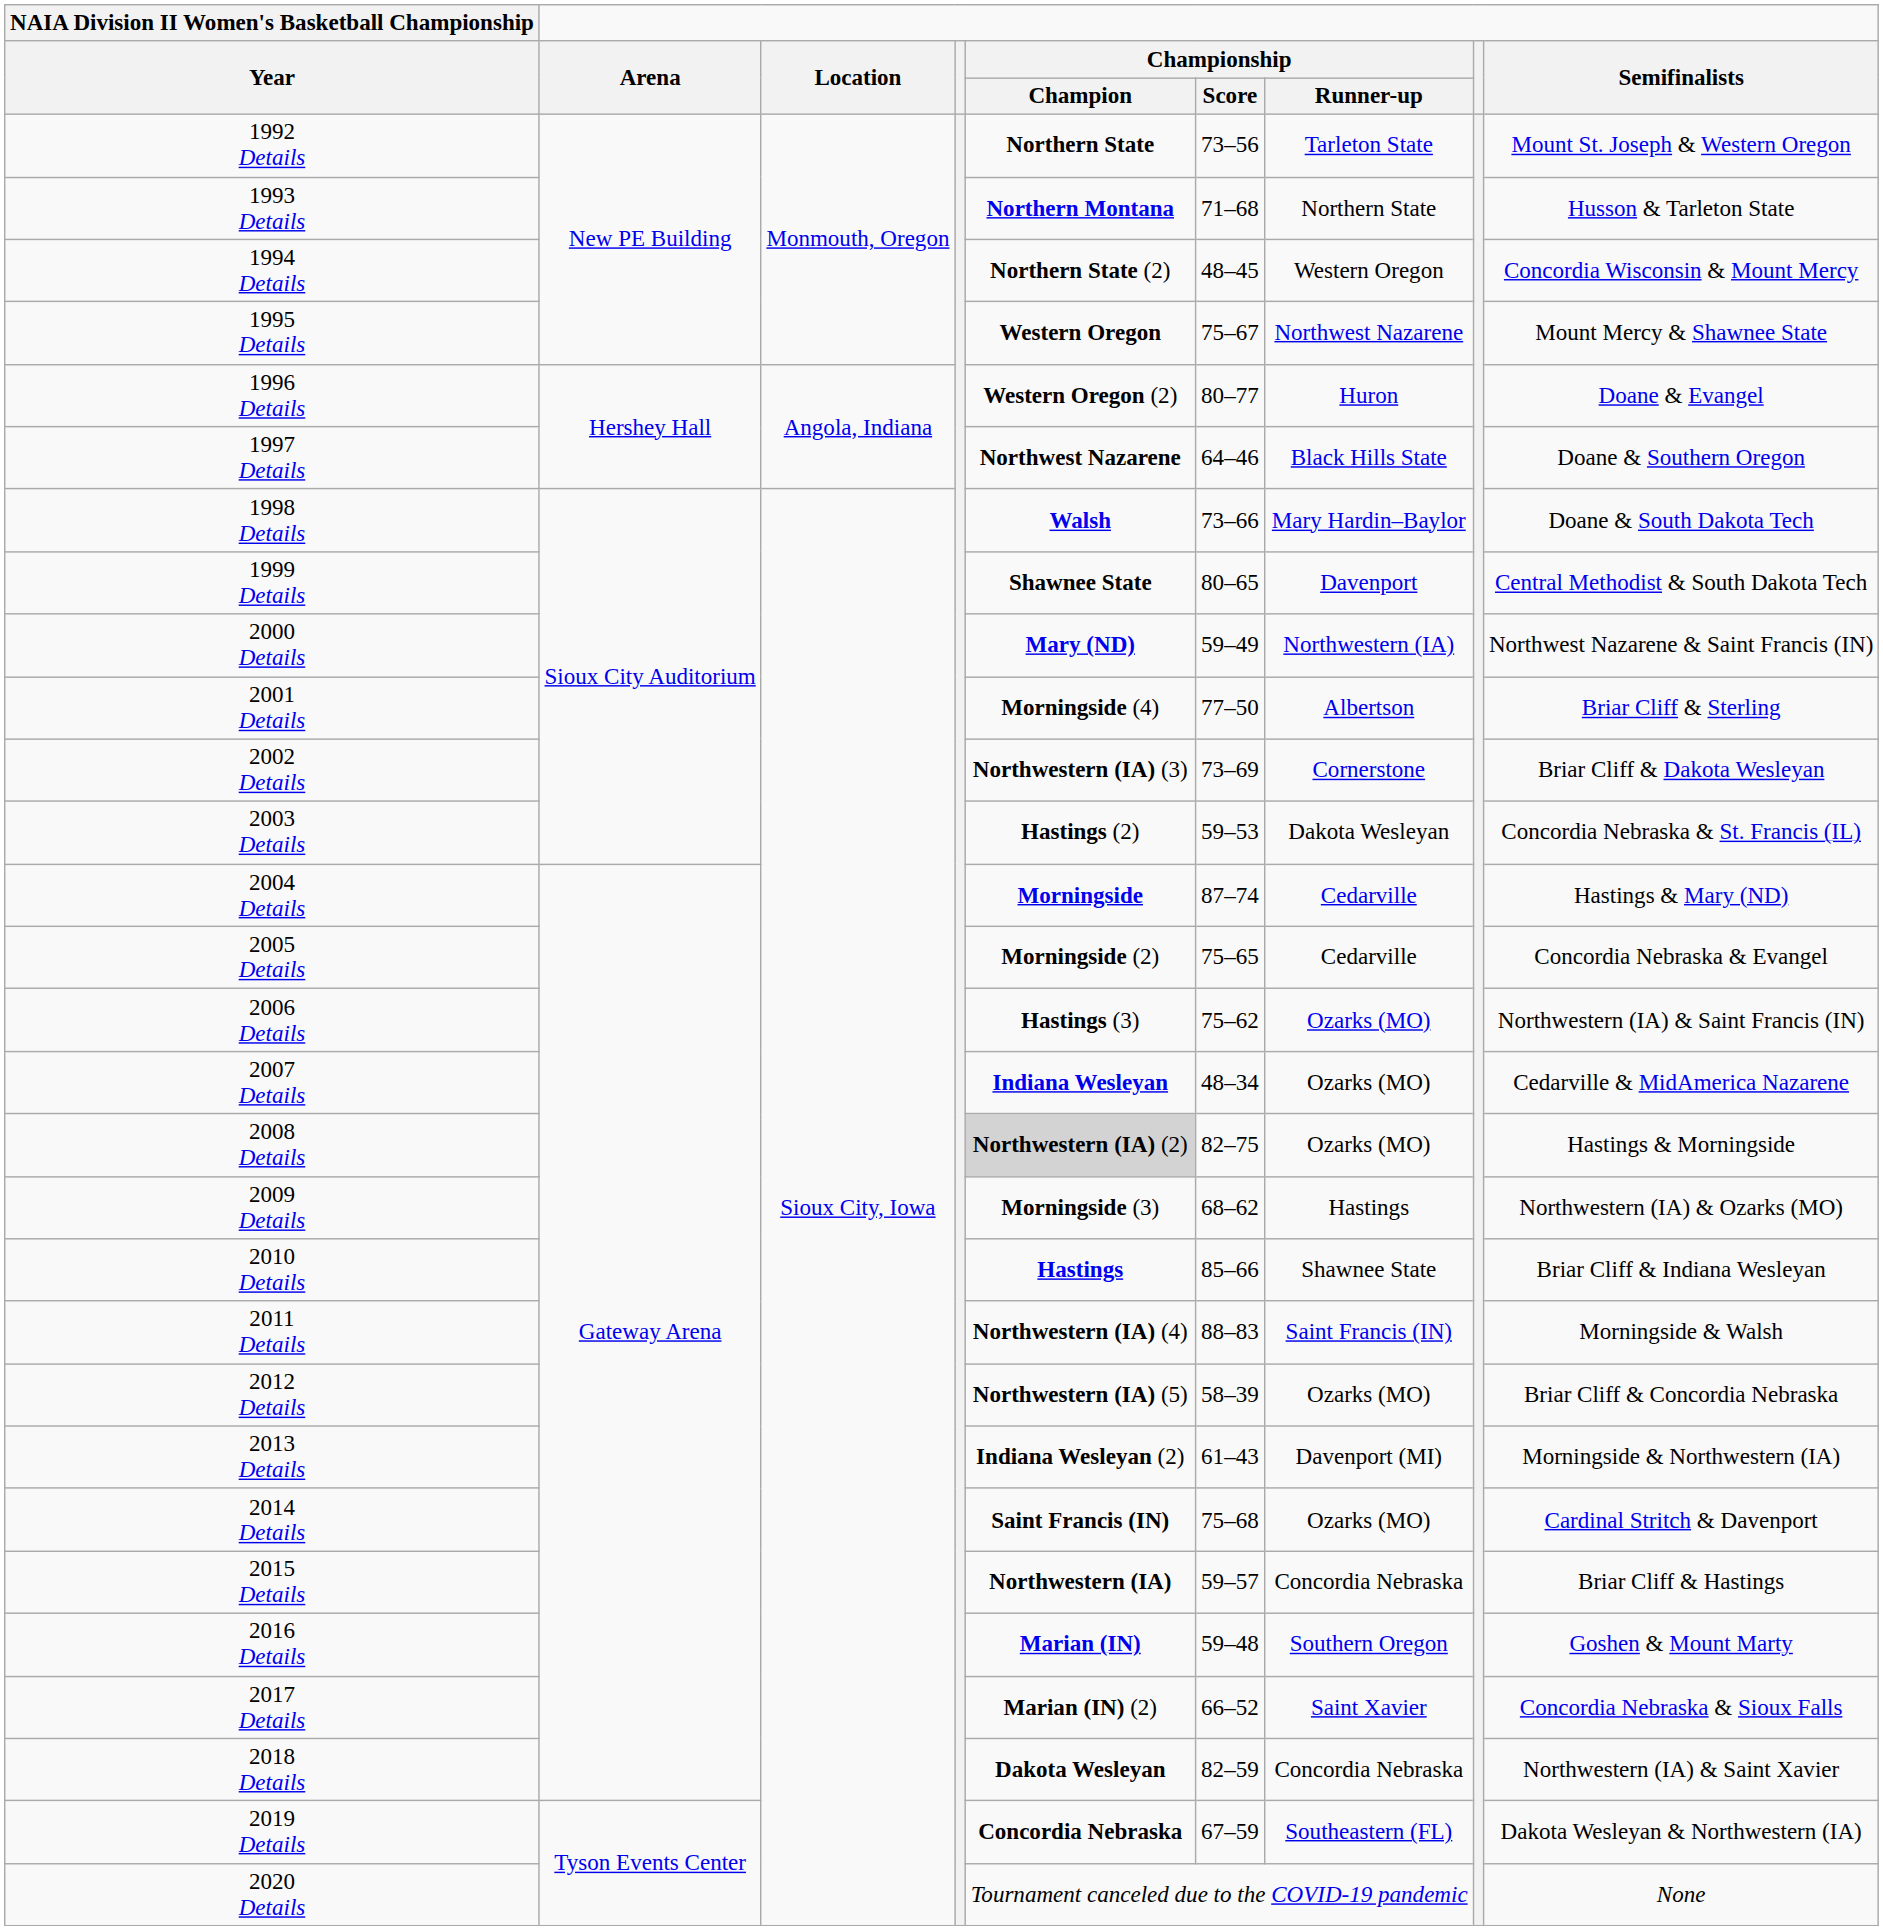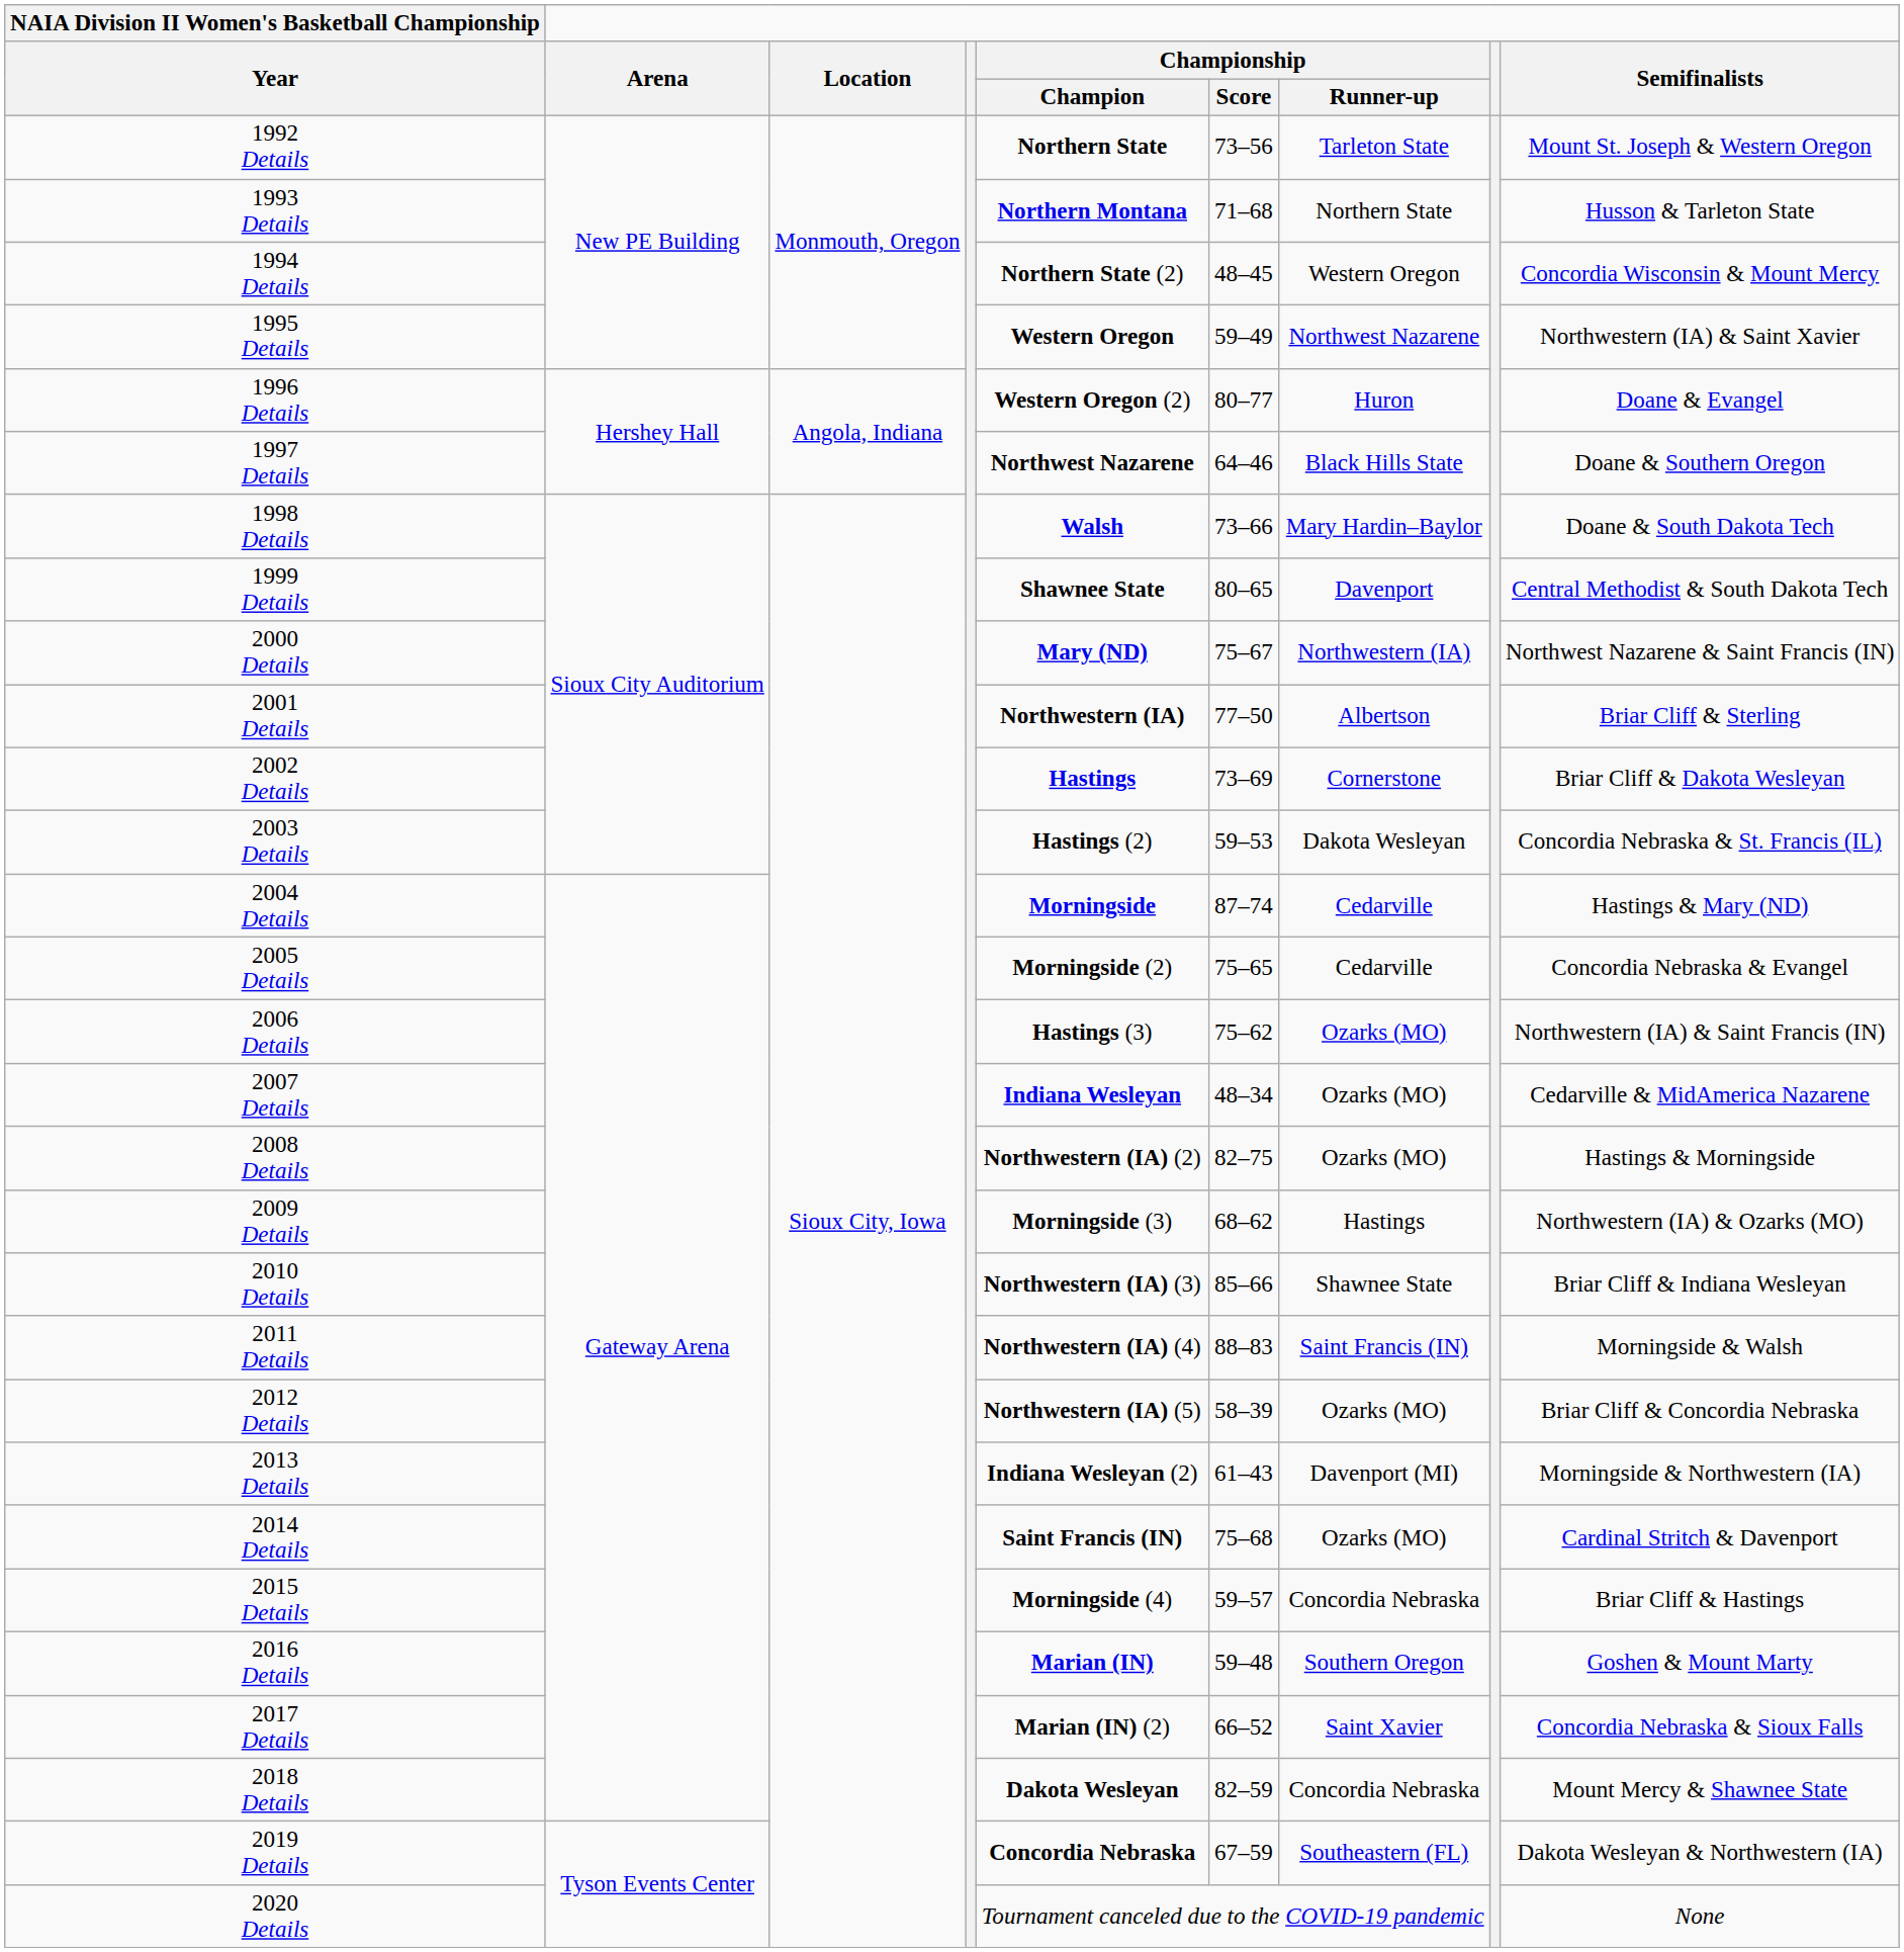 <table class="wikitable" style="text-align:center">
 <tr>
 <th style=>NAIA Division II Women's Basketball Championship</th>
 </tr>
 <tr>
 <th rowspan=2>Year</th>
 <th rowspan=2>Arena</th>
 <th rowspan=2>Location</th>
 <th rowspan=2></th>
 <th colspan=3>Championship</th>
 <th rowspan=2></th>
 <th rowspan=2>Semifinalists</th>
 </tr>
 <tr>
 <th>Champion</th>
 <th>Score</th>
 <th>Runner-up</th>
 </tr>
 <tr>
 <td>1992<br><em><a href='#'>Details</a></em></td>
 <td rowspan="4"><a href='#'>New PE Building</a></td>
 <td rowspan="4"><a href='#'>Monmouth, Oregon</a></td>
 <th rowspan=29></th>
 <td><strong>Northern State</strong></td>
 <td>73–56</td>
 <td><a href='#'>Tarleton State</a></td>
 <th rowspan=29></th>
 <td><a href='#'>Mount St. Joseph</a> & <a href='#'>Western Oregon</a></td>
 </tr>
 <tr>
 <td>1993<br><em><a href='#'>Details</a></em></td>
 <td><strong><a href='#'>Northern Montana</a></strong></td>
 <td>71–68</td>
 <td>Northern State</td>
 <td><a href='#'>Husson</a> & Tarleton State</td>
 </tr>
 <tr>
 <td>1994<br><em><a href='#'>Details</a></em></td>
 <td><strong>Northern State</strong> (2)</td>
 <td>48–45</td>
 <td>Western Oregon</td>
 <td><a href='#'>Concordia Wisconsin</a> & <a href='#'>Mount Mercy</a></td>
 </tr>
 <tr>
 <td>1995<br><em><a href='#'>Details</a></em></td>
 <td><strong>Western Oregon</strong></td>
-<td>75–67</td>
+<td>59–49</td>
 <td><a href='#'>Northwest Nazarene</a></td>
-<td>Mount Mercy & <a href='#'>Shawnee State</a></td>
+<td>Northwestern (IA) & Saint Xavier</td>
 </tr>
 <tr>
 <td>1996<br><em><a href='#'>Details</a></em></td>
 <td rowspan="2"><a href='#'>Hershey Hall</a></td>
 <td rowspan="2"><a href='#'>Angola, Indiana</a></td>
 <td><strong>Western Oregon</strong> (2)</td>
 <td>80–77</td>
 <td><a href='#'>Huron</a></td>
 <td><a href='#'>Doane</a> & <a href='#'>Evangel</a></td>
 </tr>
 <tr>
 <td>1997<br><em><a href='#'>Details</a></em></td>
 <td><strong>Northwest Nazarene</strong></td>
 <td>64–46</td>
 <td><a href='#'>Black Hills State</a></td>
 <td>Doane & <a href='#'>Southern Oregon</a></td>
 </tr>
 <tr>
 <td>1998<br><em><a href='#'>Details</a></em></td>
 <td rowspan="6"><a href='#'>Sioux City Auditorium</a></td>
 <td rowspan="23"><a href='#'>Sioux City, Iowa</a></td>
 <td><strong><a href='#'>Walsh</a></strong></td>
 <td>73–66</td>
 <td><a href='#'>Mary Hardin–Baylor</a></td>
 <td>Doane & <a href='#'>South Dakota Tech</a></td>
 </tr>
 <tr>
 <td>1999<br><em><a href='#'>Details</a></em></td>
 <td><strong>Shawnee State</strong></td>
 <td>80–65</td>
 <td><a href='#'>Davenport</a></td>
 <td><a href='#'>Central Methodist</a> & South Dakota Tech</td>
 </tr>
 <tr>
 <td>2000<br><em><a href='#'>Details</a></em></td>
 <td><strong><a href='#'>Mary (ND)</a></strong></td>
-<td>59–49</td>
+<td>75–67</td>
 <td><a href='#'>Northwestern (IA)</a></td>
 <td>Northwest Nazarene & Saint Francis (IN)</td>
 </tr>
 <tr>
 <td>2001<br><em><a href='#'>Details</a></em></td>
-<td><strong>Morningside</strong> (4)</td>
+<td><strong>Northwestern (IA)</strong></td>
 <td>77–50</td>
 <td><a href='#'>Albertson</a></td>
 <td><a href='#'>Briar Cliff</a> & <a href='#'>Sterling</a></td>
 </tr>
 <tr>
 <td>2002<br><em><a href='#'>Details</a></em></td>
-<td><strong>Northwestern (IA)</strong> (3)</td>
+<td><strong><a href='#'>Hastings</a></strong></td>
 <td>73–69</td>
 <td><a href='#'>Cornerstone</a></td>
 <td>Briar Cliff & <a href='#'>Dakota Wesleyan</a></td>
 </tr>
 <tr>
 <td>2003<br><em><a href='#'>Details</a></em></td>
 <td><strong>Hastings</strong> (2)</td>
 <td>59–53</td>
 <td>Dakota Wesleyan</td>
 <td>Concordia Nebraska & <a href='#'>St. Francis (IL)</a></td>
 </tr>
 <tr>
 <td>2004<br><em><a href='#'>Details</a></em></td>
 <td rowspan="15"><a href='#'>Gateway Arena</a></td>
 <td><strong><a href='#'>Morningside</a></strong></td>
 <td>87–74</td>
 <td><a href='#'>Cedarville</a></td>
 <td>Hastings & <a href='#'>Mary (ND)</a></td>
 </tr>
 <tr>
 <td>2005<br><em><a href='#'>Details</a></em></td>
 <td><strong>Morningside</strong> (2)</td>
 <td>75–65</td>
 <td>Cedarville</td>
 <td>Concordia Nebraska & Evangel</td>
 </tr>
 <tr>
 <td>2006<br><em><a href='#'>Details</a></em></td>
 <td><strong>Hastings </strong> (3)</td>
 <td>75–62</td>
 <td><a href='#'>Ozarks (MO)</a></td>
 <td>Northwestern (IA) & Saint Francis (IN)</td>
 </tr>
 <tr>
 <td>2007<br><em><a href='#'>Details</a></em></td>
 <td><strong><a href='#'>Indiana Wesleyan</a></strong></td>
 <td>48–34</td>
 <td>Ozarks (MO)</td>
 <td>Cedarville & <a href='#'>MidAmerica Nazarene</a></td>
 </tr>
 <tr>
 <td>2008<br><em><a href='#'>Details</a></em></td>
-<td style="background: lightgrey;"><strong>Northwestern (IA)</strong> (2)</td>
+<td><strong>Northwestern (IA)</strong> (2)</td>
 <td>82–75</td>
 <td>Ozarks (MO)</td>
 <td>Hastings & Morningside</td>
 </tr>
 <tr>
 <td>2009<br><em><a href='#'>Details</a></em></td>
 <td><strong>Morningside</strong> (3)</td>
 <td>68–62</td>
 <td>Hastings</td>
 <td>Northwestern (IA) & Ozarks (MO)</td>
 </tr>
 <tr>
 <td>2010<br><em><a href='#'>Details</a></em></td>
-<td><strong><a href='#'>Hastings</a></strong></td>
+<td><strong>Northwestern (IA)</strong> (3)</td>
 <td>85–66</td>
 <td>Shawnee State</td>
 <td>Briar Cliff & Indiana Wesleyan</td>
 </tr>
 <tr>
 <td>2011<br><em><a href='#'>Details</a></em></td>
 <td><strong>Northwestern (IA)</strong> (4)</td>
 <td>88–83</td>
 <td><a href='#'>Saint Francis (IN)</a></td>
 <td>Morningside & Walsh</td>
 </tr>
 <tr>
 <td>2012<br><em><a href='#'>Details</a></em></td>
 <td><strong>Northwestern (IA)</strong> (5)</td>
 <td>58–39</td>
 <td>Ozarks (MO)</td>
 <td>Briar Cliff & Concordia Nebraska</td>
 </tr>
 <tr>
 <td>2013<br><em><a href='#'>Details</a></em></td>
 <td><strong>Indiana Wesleyan</strong> (2)</td>
 <td>61–43</td>
 <td>Davenport (MI)</td>
 <td>Morningside & Northwestern (IA)</td>
 </tr>
 <tr>
 <td>2014<br><em><a href='#'>Details</a></em></td>
 <td><strong>Saint Francis (IN)</strong></td>
 <td>75–68</td>
 <td>Ozarks (MO)</td>
 <td><a href='#'>Cardinal Stritch</a> & Davenport</td>
 </tr>
 <tr>
 <td>2015<br><em><a href='#'>Details</a></em></td>
-<td><strong>Northwestern (IA)</strong></td>
+<td><strong>Morningside</strong> (4)</td>
 <td>59–57</td>
 <td>Concordia Nebraska</td>
 <td>Briar Cliff & Hastings</td>
 </tr>
 <tr>
 <td>2016<br><em><a href='#'>Details</a></em></td>
 <td><strong><a href='#'>Marian (IN)</a></strong></td>
 <td>59–48</td>
 <td><a href='#'>Southern Oregon</a></td>
 <td><a href='#'>Goshen</a> & <a href='#'>Mount Marty</a></td>
 </tr>
 <tr>
 <td>2017<br><em><a href='#'>Details</a></em></td>
 <td><strong>Marian (IN)</strong> (2)</td>
 <td>66–52</td>
 <td><a href='#'>Saint Xavier</a></td>
 <td><a href='#'>Concordia Nebraska</a> & <a href='#'>Sioux Falls</a></td>
 </tr>
 <tr>
 <td>2018<br><em><a href='#'>Details</a></em></td>
 <td><strong>Dakota Wesleyan</strong></td>
 <td>82–59</td>
 <td>Concordia Nebraska</td>
-<td>Northwestern (IA) & Saint Xavier</td>
+<td>Mount Mercy & <a href='#'>Shawnee State</a></td>
 </tr>
 <tr>
 <td>2019<br><em><a href='#'>Details</a></em></td>
 <td rowspan="2"><a href='#'>Tyson Events Center</a></td>
 <td><strong>Concordia Nebraska</strong></td>
 <td>67–59</td>
 <td><a href='#'>Southeastern (FL)</a></td>
 <td>Dakota Wesleyan & Northwestern (IA)</td>
 </tr>
 <tr>
 <td>2020<br><em><a href='#'>Details</a></em></td>
 <td colspan=3><em>Tournament canceled due to the <a href='#'>COVID-19 pandemic</a></em></td>
 <td colspan=2><em>None</em></td>
 </tr>
 </table>
